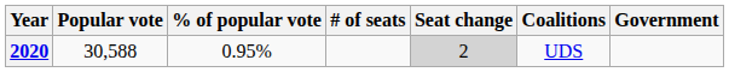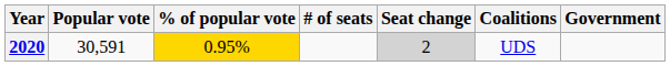 <table class="wikitable" style="text-align:center">
 <tr>
 <th>Year</th>
 <th>Popular vote</th>
 <th>% of popular vote</th>
 <th># of seats</th>
 <th>Seat change</th>
 <th>Coalitions</th>
 <th rowspan=1>Government</th>
 </tr>
 <tr>
 <th><a href='#'>2020</a></th>
-<td>30,588</td>
-<td>0.95%</td>
+<td>30,591</td>
+<td style="background: gold;">0.95%</td>
 <td></td>
 <td style="background: lightgrey;"> 2</td>
 <td><a href='#'>UDS</a></td>
 <td></td>
 </tr>
 </table>
